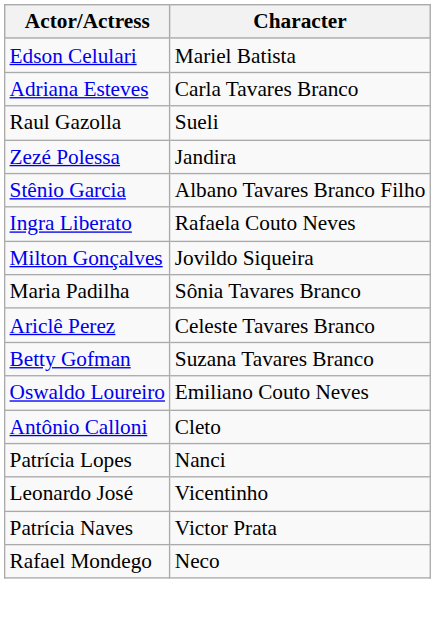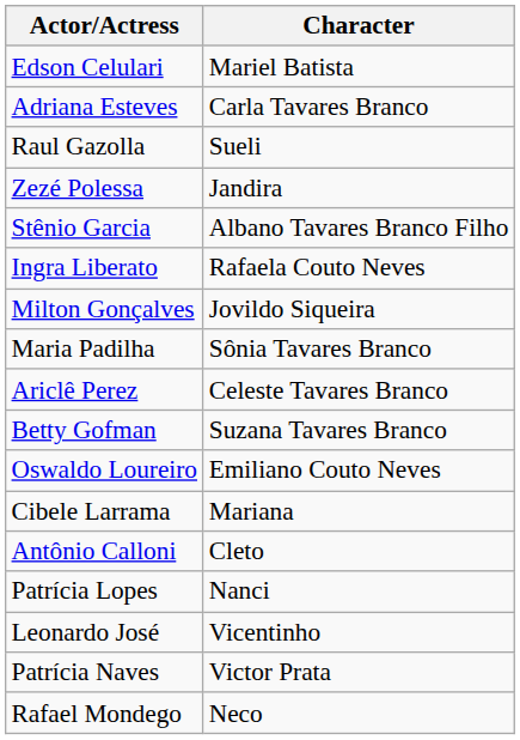 <table class="wikitable sortable">
 <tr style="background:#ccc;">
 <th>Actor/Actress</th>
 <th>Character</th>
 </tr>
 <tr>
 <td><a href='#'>Edson Celulari</a></td>
 <td>Mariel Batista</td>
 </tr>
 <tr>
 <td><a href='#'>Adriana Esteves</a></td>
 <td>Carla Tavares Branco</td>
 </tr>
 <tr>
 <td>Raul Gazolla</td>
 <td>Sueli</td>
 </tr>
 <tr>
 <td><a href='#'>Zezé Polessa</a></td>
 <td>Jandira</td>
 </tr>
 <tr>
 <td><a href='#'>Stênio Garcia</a></td>
 <td>Albano Tavares Branco Filho</td>
 </tr>
 <tr>
 <td><a href='#'>Ingra Liberato</a></td>
 <td>Rafaela Couto Neves</td>
 </tr>
 <tr>
 <td><a href='#'>Milton Gonçalves</a></td>
 <td>Jovildo Siqueira</td>
 </tr>
 <tr>
 <td>Maria Padilha</td>
 <td>Sônia Tavares Branco</td>
 </tr>
 <tr>
 <td><a href='#'>Ariclê Perez</a></td>
 <td>Celeste Tavares Branco</td>
 </tr>
 <tr>
 <td><a href='#'>Betty Gofman</a></td>
 <td>Suzana Tavares Branco</td>
 </tr>
 <tr>
 <td><a href='#'>Oswaldo Loureiro</a></td>
 <td>Emiliano Couto Neves</td>
 </tr>
 <tr>
+<td>Cibele Larrama</td>
+<td>Mariana</td>
+</tr>
+<tr>
 <td><a href='#'>Antônio Calloni</a></td>
 <td>Cleto</td>
 </tr>
 <tr>
 <td>Patrícia Lopes</td>
 <td>Nanci</td>
 </tr>
 <tr>
 <td>Leonardo José</td>
 <td>Vicentinho</td>
 </tr>
 <tr>
 <td>Patrícia Naves</td>
 <td>Victor Prata</td>
 </tr>
 <tr>
 <td>Rafael Mondego</td>
 <td>Neco</td>
 </tr>
 </table>
